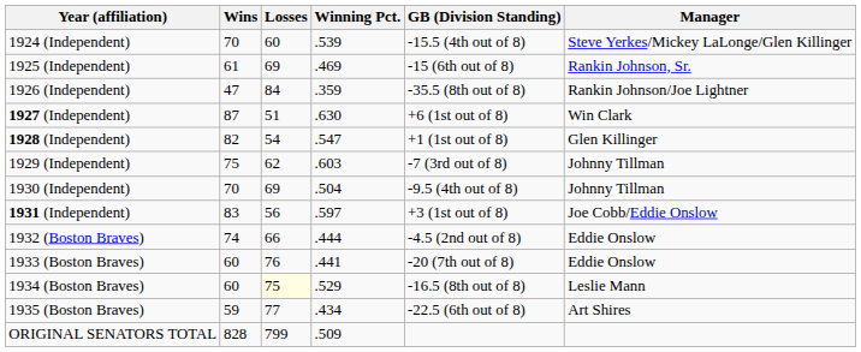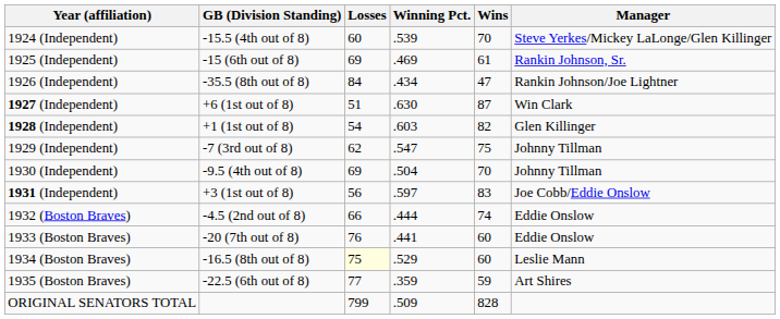 <table class="wikitable">
 <tr>
 <th>Year (affiliation)</th>
-<th>Wins</th>
+<th>GB (Division Standing)</th>
 <th>Losses</th>
 <th>Winning Pct.</th>
-<th>GB (Division Standing)</th>
+<th>Wins</th>
 <th>Manager</th>
 </tr>
 <tr>
 <td>1924 (Independent)</td>
-<td>70</td>
+<td>-15.5 (4th out of 8)</td>
 <td>60</td>
 <td>.539</td>
-<td>-15.5 (4th out of 8)</td>
+<td>70</td>
 <td><a href='#'>Steve Yerkes</a>/Mickey LaLonge/Glen Killinger</td>
 </tr>
 <tr>
 <td>1925 (Independent)</td>
-<td>61</td>
+<td>-15 (6th out of 8)</td>
 <td>69</td>
 <td>.469</td>
-<td>-15 (6th out of 8)</td>
+<td>61</td>
 <td><a href='#'>Rankin Johnson, Sr.</a></td>
 </tr>
 <tr>
 <td>1926 (Independent)</td>
+<td>-35.5 (8th out of 8)</td>
+<td>84</td>
+<td>.434</td>
 <td>47</td>
-<td>84</td>
-<td>.359</td>
-<td>-35.5 (8th out of 8)</td>
 <td>Rankin Johnson/Joe Lightner</td>
 </tr>
 <tr>
 <td><strong>1927</strong> (Independent)</td>
-<td>87</td>
+<td>+6 (1st out of 8)</td>
 <td>51</td>
 <td>.630</td>
-<td>+6 (1st out of 8)</td>
+<td>87</td>
 <td>Win Clark</td>
 </tr>
 <tr>
 <td><strong>1928</strong> (Independent)</td>
+<td>+1 (1st out of 8)</td>
+<td>54</td>
+<td>.603</td>
 <td>82</td>
-<td>54</td>
-<td>.547</td>
-<td>+1 (1st out of 8)</td>
 <td>Glen Killinger</td>
 </tr>
 <tr>
 <td>1929 (Independent)</td>
+<td>-7 (3rd out of 8)</td>
+<td>62</td>
+<td>.547</td>
 <td>75</td>
-<td>62</td>
-<td>.603</td>
-<td>-7 (3rd out of 8)</td>
 <td>Johnny Tillman</td>
 </tr>
 <tr>
 <td>1930 (Independent)</td>
-<td>70</td>
+<td>-9.5 (4th out of 8)</td>
 <td>69</td>
 <td>.504</td>
-<td>-9.5 (4th out of 8)</td>
+<td>70</td>
 <td>Johnny Tillman</td>
 </tr>
 <tr>
 <td><strong>1931</strong> (Independent)</td>
-<td>83</td>
+<td>+3 (1st out of 8)</td>
 <td>56</td>
 <td>.597</td>
-<td>+3 (1st out of 8)</td>
+<td>83</td>
 <td>Joe Cobb/<a href='#'>Eddie Onslow</a></td>
 </tr>
 <tr>
 <td>1932 (<a href='#'>Boston Braves</a>)</td>
-<td>74</td>
+<td>-4.5 (2nd out of 8)</td>
 <td>66</td>
 <td>.444</td>
-<td>-4.5 (2nd out of 8)</td>
+<td>74</td>
 <td>Eddie Onslow</td>
 </tr>
 <tr>
 <td>1933 (Boston Braves)</td>
-<td>60</td>
+<td>-20 (7th out of 8)</td>
 <td>76</td>
 <td>.441</td>
-<td>-20 (7th out of 8)</td>
+<td>60</td>
 <td>Eddie Onslow</td>
 </tr>
 <tr>
 <td>1934 (Boston Braves)</td>
-<td>60</td>
+<td>-16.5 (8th out of 8)</td>
 <td style="background: lightyellow;">75</td>
 <td>.529</td>
-<td>-16.5 (8th out of 8)</td>
+<td>60</td>
 <td>Leslie Mann</td>
 </tr>
 <tr>
 <td>1935 (Boston Braves)</td>
+<td>-22.5 (6th out of 8)</td>
+<td>77</td>
+<td>.359</td>
 <td>59</td>
-<td>77</td>
-<td>.434</td>
-<td>-22.5 (6th out of 8)</td>
 <td>Art Shires</td>
 </tr>
 <tr>
 <td>ORIGINAL SENATORS TOTAL</td>
-<td>828</td>
+<td></td>
 <td>799</td>
 <td>.509</td>
-<td></td>
+<td>828</td>
 <td></td>
 </tr>
 </table>
